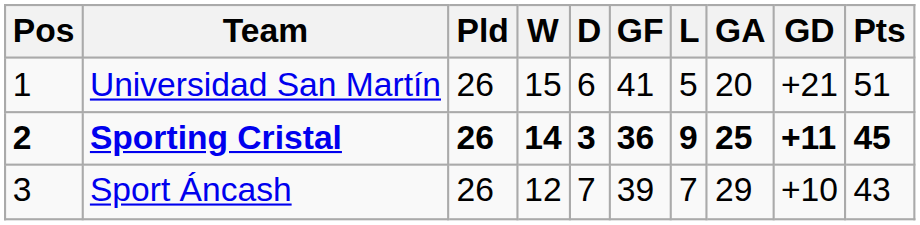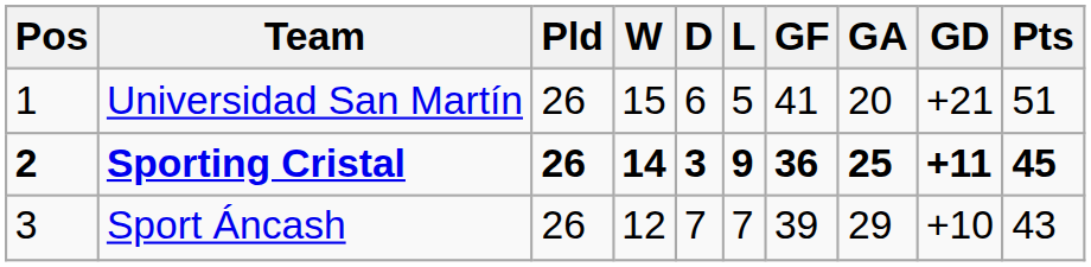 <table class="wikitable">
 <tr>
 <th><abbr>Pos</abbr></th>
 <th>Team</th>
 <th><abbr>Pld</abbr></th>
 <th><abbr>W</abbr></th>
 <th><abbr>D</abbr></th>
+<th><abbr>L</abbr></th>
 <th><abbr>GF</abbr></th>
-<th><abbr>L</abbr></th>
 <th><abbr>GA</abbr></th>
 <th><abbr>GD</abbr></th>
 <th><abbr>Pts</abbr></th>
 </tr>
 <tr>
 <td>1</td>
 <td><a href='#'>Universidad San Martín</a></td>
 <td>26</td>
 <td>15</td>
 <td>6</td>
+<td>5</td>
 <td>41</td>
-<td>5</td>
 <td>20</td>
 <td>+21</td>
 <td>51</td>
 </tr>
 <tr>
 <td><strong>2</strong></td>
 <td><strong><a href='#'>Sporting Cristal</a></strong></td>
 <td><strong>26</strong></td>
 <td><strong>14</strong></td>
 <td><strong>3</strong></td>
+<td><strong>9</strong></td>
 <td><strong>36</strong></td>
-<td><strong>9</strong></td>
 <td><strong>25</strong></td>
 <td><strong>+11</strong></td>
 <td><strong>45</strong></td>
 </tr>
 <tr>
 <td>3</td>
 <td><a href='#'>Sport Áncash</a></td>
 <td>26</td>
 <td>12</td>
 <td>7</td>
+<td>7</td>
 <td>39</td>
-<td>7</td>
 <td>29</td>
 <td>+10</td>
 <td>43</td>
 </tr>
 </table>
